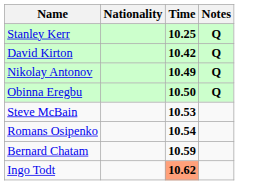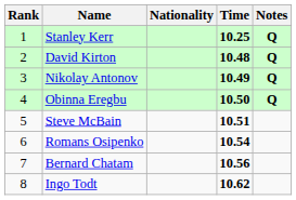 <table class="wikitable sortable" style="text-align:center">
 <tr>
+<th>Rank</th>
 <th>Name</th>
 <th>Nationality</th>
 <th>Time</th>
 <th>Notes</th>
 </tr>
 <tr bgcolor=ccffcc>
+<td>1</td>
 <td align=left><a href='#'>Stanley Kerr</a></td>
 <td align=left></td>
 <td><strong>10.25</strong></td>
 <td><strong>Q</strong></td>
 </tr>
 <tr bgcolor=ccffcc>
+<td>2</td>
 <td align=left><a href='#'>David Kirton</a></td>
 <td align=left></td>
-<td><strong>10.42</strong></td>
+<td><strong>10.48</strong></td>
 <td><strong>Q</strong></td>
 </tr>
 <tr bgcolor=ccffcc>
+<td>3</td>
 <td align=left><a href='#'>Nikolay Antonov</a></td>
 <td align=left></td>
 <td><strong>10.49</strong></td>
 <td><strong>Q</strong></td>
 </tr>
 <tr bgcolor=ccffcc>
+<td>4</td>
 <td align=left><a href='#'>Obinna Eregbu</a></td>
 <td align=left></td>
 <td><strong>10.50</strong></td>
 <td><strong>Q</strong></td>
 </tr>
 <tr>
+<td>5</td>
 <td align=left><a href='#'>Steve McBain</a></td>
 <td align=left></td>
-<td><strong>10.53</strong></td>
+<td><strong>10.51</strong></td>
 <td></td>
 </tr>
 <tr>
+<td>6</td>
 <td align=left><a href='#'>Romans Osipenko</a></td>
 <td align=left></td>
 <td><strong>10.54</strong></td>
 <td></td>
 </tr>
 <tr>
+<td>7</td>
 <td align=left><a href='#'>Bernard Chatam</a></td>
 <td align=left></td>
-<td><strong>10.59</strong></td>
+<td><strong>10.56</strong></td>
 <td></td>
 </tr>
 <tr>
+<td>8</td>
 <td align=left><a href='#'>Ingo Todt</a></td>
 <td align=left></td>
-<td style="background: lightsalmon;"><strong>10.62</strong></td>
+<td><strong>10.62</strong></td>
 <td></td>
 </tr>
 </table>
